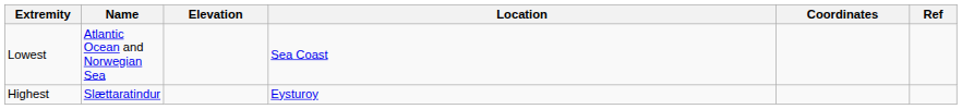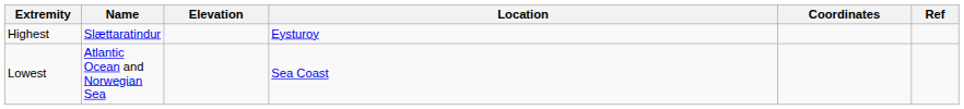 <table class = "wikitable sortable">
 <tr>
 <th width="8%" class="unsortable">Extremity</th>
 <th width="8%">Name</th>
 <th width="11%">Elevation</th>
 <th width="18" class="unsortable">Location</th>
 <th width="14%" class="unsortable">Coordinates</th>
 <th width="5%" class="unsortable">Ref</th>
 </tr>
 <tr class="vcard">
+<td>Highest</td>
+<td class="fn org"><a href='#'>Slættaratindur</a></td>
+<td></td>
+<td><a href='#'>Eysturoy</a></td>
+<td></td>
+<td align="center"></td>
+</tr>
+<tr class="vcard">
 <td>Lowest</td>
 <td class="fn org"><a href='#'>Atlantic Ocean</a> and <a href='#'>Norwegian Sea</a></td>
 <td></td>
 <td><a href='#'>Sea Coast</a></td>
 <td></td>
 <td align="center"></td>
 </tr>
-<tr class="vcard">
-<td>Highest</td>
-<td class="fn org"><a href='#'>Slættaratindur</a></td>
-<td></td>
-<td><a href='#'>Eysturoy</a></td>
-<td></td>
-<td align="center"></td>
-</tr>
 </table>
